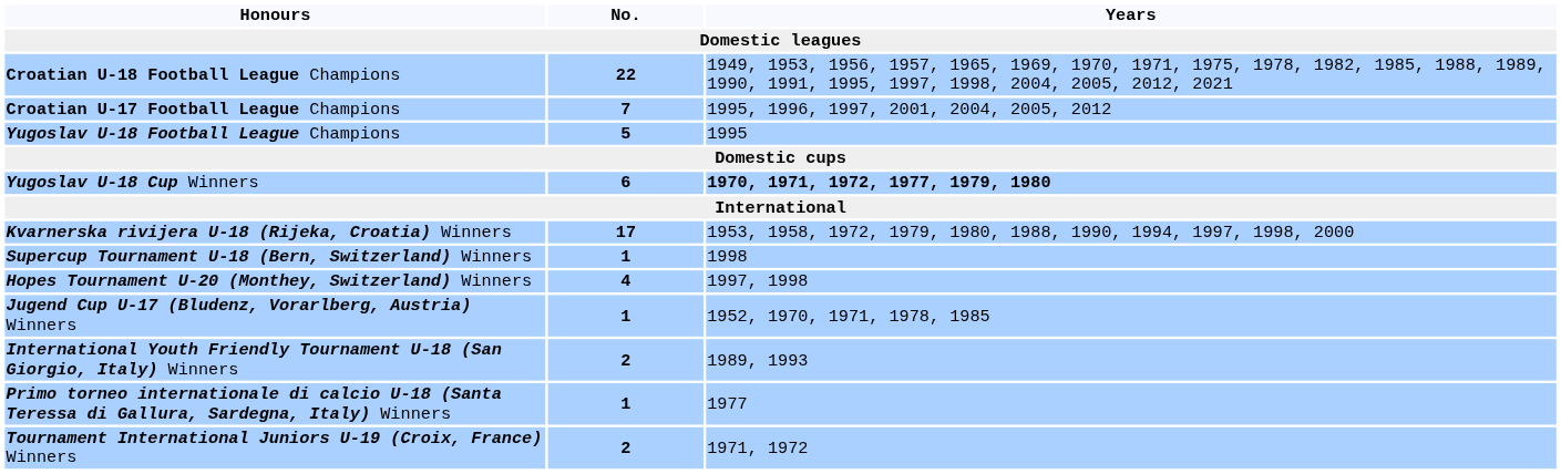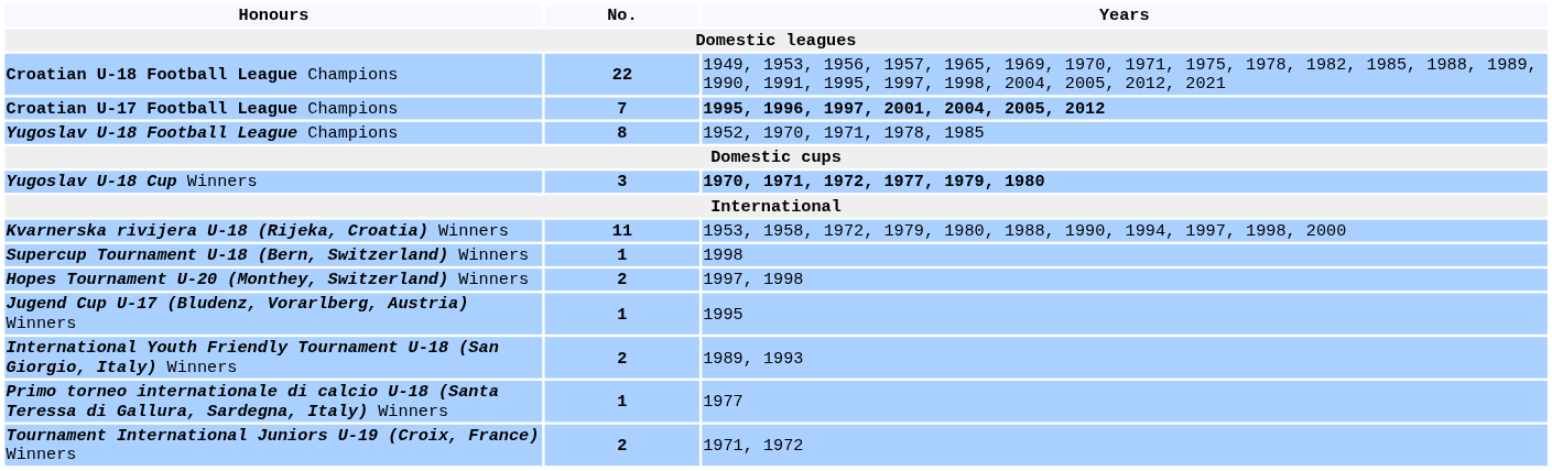 <table style="width:95%;">
 <tr style="background:#f8f8ff;">
 <th width=35%><span>  <strong>Honours</strong></span></th>
 <th width=10%><span>   <strong>No.</strong></span></th>
 <th !width=50%><span> <strong>Years</strong></span></th>
 </tr>
 <tr>
 <th colspan="6" style="background:#efefef;"><strong>Domestic leagues</strong></th>
 </tr>
 <tr style="background:#aad0ff;">
 <td> <strong>Croatian U-18 Football League</strong> Champions</td>
 <td align=center><strong>22</strong></td>
 <td>1949, 1953, 1956, 1957, 1965, 1969, 1970, 1971, 1975, 1978, 1982, 1985, 1988, 1989, 1990, 1991, 1995, 1997, 1998, 2004, 2005, 2012, 2021</td>
 </tr>
 <tr style="background:#aad0ff;">
 <td> <strong>Croatian U-17 Football League</strong> Champions</td>
 <td align=center><strong>7</strong></td>
-<td>1995, 1996, 1997, 2001, 2004, 2005, 2012</td>
+<td><strong>1995, 1996, 1997, 2001, 2004, 2005, 2012</strong></td>
 </tr>
 <tr style="background:#aad0ff;">
 <td> <strong><em>Yugoslav U-18 Football League</em></strong> Champions</td>
-<td align=center><strong>5</strong></td>
-<td>1995</td>
+<td align=center><strong>8</strong></td>
+<td>1952, 1970, 1971, 1978, 1985</td>
 </tr>
 <tr>
 <th colspan="6" style="background:#efefef;"><strong>Domestic cups</strong></th>
 </tr>
 <tr style="background:#aad0ff;">
 <td> <strong><em>Yugoslav U-18 Cup</em></strong> Winners</td>
-<td align=center><strong>6</strong></td>
+<td align=center><strong>3</strong></td>
 <td><strong>1970, 1971, 1972, 1977, 1979, 1980</strong></td>
 </tr>
 <tr>
 <th colspan="6" style="background:#efefef;"><strong>International</strong></th>
 </tr>
 <tr style="background:#aad0ff;">
 <td> <strong><em>Kvarnerska rivijera U-18 (Rijeka, Croatia)</em></strong> Winners</td>
-<td align=center><strong>17</strong></td>
+<td align=center><strong>11</strong></td>
 <td>1953, 1958, 1972, 1979, 1980, 1988, 1990, 1994, 1997, 1998, 2000</td>
 </tr>
 <tr style="background:#aad0ff;">
 <td> <strong><em>Supercup Tournament U-18 (Bern, Switzerland)</em></strong> Winners</td>
 <td align=center><strong>1</strong></td>
 <td>1998</td>
 </tr>
 <tr style="background:#aad0ff;">
 <td> <strong><em>Hopes Tournament U-20 (Monthey, Switzerland)</em></strong> Winners</td>
-<td align=center><strong>4</strong></td>
+<td align=center><strong>2</strong></td>
 <td>1997, 1998</td>
 </tr>
 <tr style="background:#aad0ff;">
 <td> <strong><em>Jugend Cup U-17 (Bludenz, Vorarlberg, Austria)</em></strong> Winners</td>
 <td align=center><strong>1</strong></td>
-<td>1952, 1970, 1971, 1978, 1985</td>
+<td>1995</td>
 </tr>
 <tr style="background:#aad0ff;">
 <td> <strong><em>International Youth Friendly Tournament U-18 (San Giorgio, Italy)</em></strong> Winners</td>
 <td align=center><strong>2</strong></td>
 <td>1989, 1993</td>
 </tr>
 <tr style="background:#aad0ff;">
 <td><strong><em>Primo torneo internationale di calcio U-18 (Santa Teressa di Gallura, Sardegna, Italy)</em></strong> Winners</td>
 <td align=center><strong>1</strong></td>
 <td>1977</td>
 </tr>
 <tr style="background:#aad0ff;">
 <td> <strong><em>Tournament International Juniors U-19 (Croix, France)</em></strong> Winners</td>
 <td align=center><strong>2</strong></td>
 <td>1971, 1972</td>
 </tr>
 </table>
